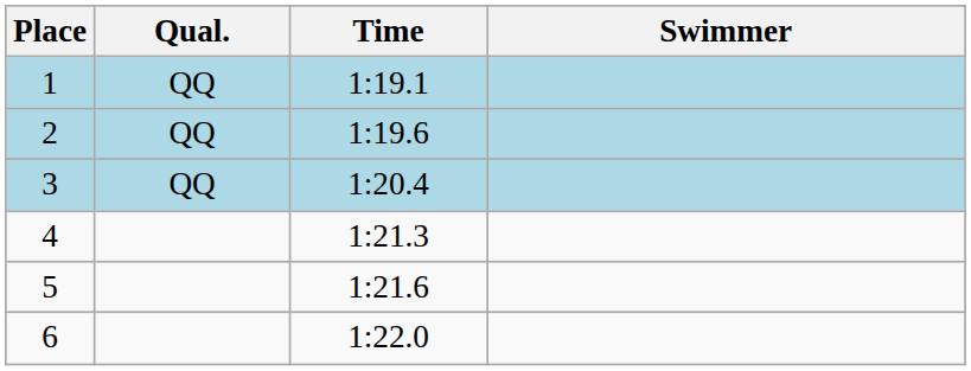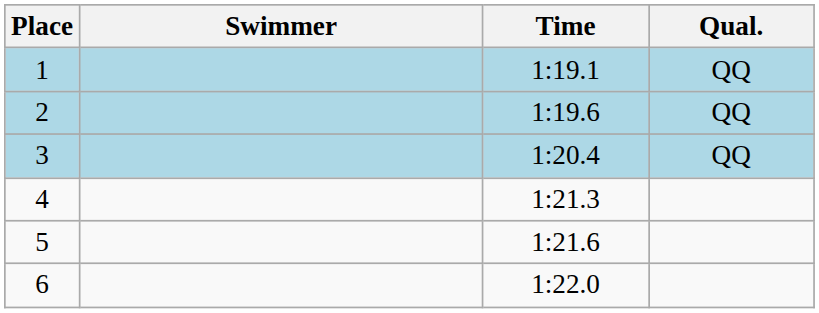 <table class=wikitable style="text-align:center">
 <tr>
 <th>Place</th>
+<th width=230>Swimmer</th>
+<th width=90>Time</th>
 <th width=90>Qual.</th>
-<th width=90>Time</th>
-<th width=230>Swimmer</th>
 </tr>
 <tr bgcolor=lightblue>
 <td>1</td>
+<td align=left></td>
+<td>1:19.1</td>
 <td>QQ</td>
-<td>1:19.1</td>
-<td align=left></td>
 </tr>
 <tr bgcolor=lightblue>
 <td>2</td>
+<td align=left></td>
+<td>1:19.6</td>
 <td>QQ</td>
-<td>1:19.6</td>
-<td align=left></td>
 </tr>
 <tr bgcolor=lightblue>
 <td>3</td>
+<td align=left></td>
+<td>1:20.4</td>
 <td>QQ</td>
-<td>1:20.4</td>
-<td align=left></td>
 </tr>
 <tr>
 <td>4</td>
+<td align=left></td>
+<td>1:21.3</td>
 <td></td>
-<td>1:21.3</td>
-<td align=left></td>
 </tr>
 <tr>
 <td>5</td>
+<td align=left></td>
+<td>1:21.6</td>
 <td></td>
-<td>1:21.6</td>
-<td align=left></td>
 </tr>
 <tr>
 <td>6</td>
+<td align=left></td>
+<td>1:22.0</td>
 <td></td>
-<td>1:22.0</td>
-<td align=left></td>
 </tr>
 </table>
